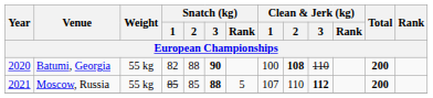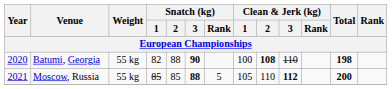 <table class = "wikitable" style="text-align:center;">
 <tr>
 <th rowspan=2 width=40>Year</th>
 <th rowspan=2 width=250>Venue</th>
 <th rowspan=2 width=60>Weight</th>
 <th colspan=4>Snatch (kg)</th>
 <th colspan=4>Clean & Jerk (kg)</th>
 <th rowspan=2 width=40>Total</th>
 <th rowspan=2 width=40>Rank</th>
 </tr>
 <tr>
 <th width=40>1</th>
 <th width=40>2</th>
 <th width=40>3</th>
 <th width=40>Rank</th>
 <th width=40>1</th>
 <th width=40>2</th>
 <th width=40>3</th>
 <th width=40>Rank</th>
 </tr>
 <tr>
 <th colspan=13><a href='#'>European Championships</a></th>
 </tr>
 <tr>
 <td><a href='#'>2020</a></td>
 <td align=left> <a href='#'>Batumi</a>, <a href='#'>Georgia</a></td>
 <td>55 kg</td>
 <td>82</td>
 <td>88</td>
 <td><strong>90</strong></td>
 <td></td>
 <td>100</td>
 <td><strong>108</strong></td>
 <td><s>110</s></td>
 <td></td>
-<td><strong>200</strong></td>
+<td><strong>198</strong></td>
 <td></td>
 </tr>
 <tr>
 <td><a href='#'>2021</a></td>
 <td align=left> <a href='#'>Moscow</a>, Russia</td>
 <td>55 kg</td>
 <td><s>85</s></td>
 <td>85</td>
 <td><strong>88</strong></td>
 <td>5</td>
-<td>107</td>
+<td>105</td>
 <td>110</td>
 <td><strong>112</strong></td>
 <td></td>
 <td><strong>200</strong></td>
 <td></td>
 </tr>
 <tr>
 </tr>
 </table>
